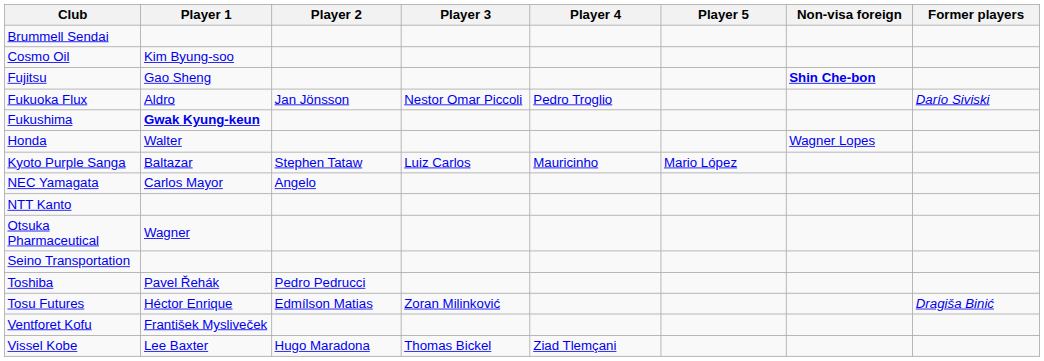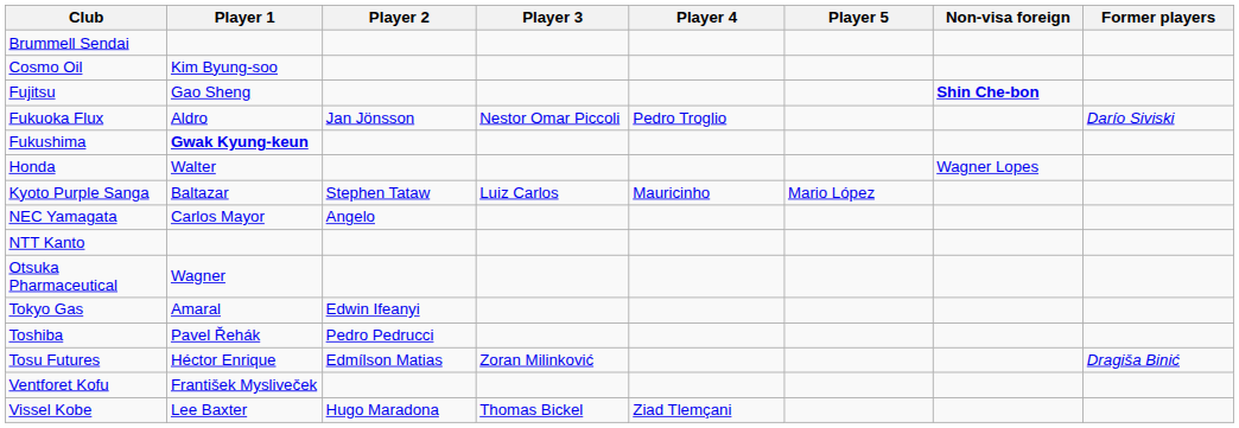 <table class="wikitable">
 <tr>
 <th width="170">Club</th>
 <th width="170">Player 1</th>
 <th width="170">Player 2</th>
 <th width="170">Player 3</th>
 <th width="170">Player 4</th>
 <th width="170">Player 5</th>
 <th width="170">Non-visa foreign</th>
 <th width="170">Former players</th>
 </tr>
 <tr>
 <td><a href='#'>Brummell Sendai</a></td>
 <td></td>
 <td></td>
 <td></td>
 <td></td>
 <td></td>
 <td></td>
 <td></td>
 </tr>
 <tr>
 <td><a href='#'>Cosmo Oil</a></td>
 <td> <a href='#'>Kim Byung-soo</a></td>
 <td></td>
 <td></td>
 <td></td>
 <td></td>
 <td></td>
 <td></td>
 </tr>
 <tr>
 <td><a href='#'>Fujitsu</a></td>
 <td> <a href='#'>Gao Sheng</a></td>
 <td></td>
 <td></td>
 <td></td>
 <td></td>
 <td> <strong><a href='#'>Shin Che-bon</a></strong></td>
 <td></td>
 </tr>
 <tr>
 <td><a href='#'>Fukuoka Flux</a></td>
 <td> <a href='#'>Aldro</a></td>
 <td> <a href='#'>Jan Jönsson</a></td>
 <td> <a href='#'>Nestor Omar Piccoli</a></td>
 <td> <a href='#'>Pedro Troglio</a></td>
 <td></td>
 <td></td>
 <td> <em><a href='#'>Darío Siviski</a></em></td>
 </tr>
 <tr>
 <td><a href='#'>Fukushima</a></td>
 <td> <strong><a href='#'>Gwak Kyung-keun</a></strong></td>
 <td></td>
 <td></td>
 <td></td>
 <td></td>
 <td></td>
 <td></td>
 </tr>
 <tr>
 <td><a href='#'>Honda</a></td>
 <td> <a href='#'>Walter</a></td>
 <td></td>
 <td></td>
 <td></td>
 <td></td>
 <td> <a href='#'>Wagner Lopes</a></td>
 <td></td>
 </tr>
 <tr>
 <td><a href='#'>Kyoto Purple Sanga</a></td>
 <td> <a href='#'>Baltazar</a></td>
 <td> <a href='#'>Stephen Tataw</a></td>
 <td> <a href='#'>Luiz Carlos</a></td>
 <td> <a href='#'>Mauricinho</a></td>
 <td> <a href='#'>Mario López</a></td>
 <td></td>
 <td></td>
 </tr>
 <tr>
 <td><a href='#'>NEC Yamagata</a></td>
 <td> <a href='#'>Carlos Mayor</a></td>
 <td> <a href='#'>Angelo</a></td>
 <td></td>
 <td></td>
 <td></td>
 <td></td>
 <td></td>
 </tr>
 <tr>
 <td><a href='#'>NTT Kanto</a></td>
 <td></td>
 <td></td>
 <td></td>
 <td></td>
 <td></td>
 <td></td>
 <td></td>
 </tr>
 <tr>
 <td><a href='#'>Otsuka Pharmaceutical</a></td>
 <td> <a href='#'>Wagner</a></td>
 <td></td>
 <td></td>
 <td></td>
 <td></td>
 <td></td>
 <td></td>
 </tr>
 <tr>
-<td><a href='#'>Seino Transportation</a></td>
-<td></td>
-<td></td>
+<td><a href='#'>Tokyo Gas</a></td>
+<td> <a href='#'>Amaral</a></td>
+<td> <a href='#'>Edwin Ifeanyi</a></td>
 <td></td>
 <td></td>
 <td></td>
 <td></td>
 <td></td>
 </tr>
 <tr>
 <td><a href='#'>Toshiba</a></td>
 <td> <a href='#'>Pavel Řehák</a></td>
 <td> <a href='#'>Pedro Pedrucci</a></td>
 <td></td>
 <td></td>
 <td></td>
 <td></td>
 <td></td>
 </tr>
 <tr>
 <td><a href='#'>Tosu Futures</a></td>
 <td> <a href='#'>Héctor Enrique</a></td>
 <td> <a href='#'>Edmílson Matias</a></td>
 <td> <a href='#'>Zoran Milinković</a></td>
 <td></td>
 <td></td>
 <td></td>
 <td> <em><a href='#'>Dragiša Binić</a></em></td>
 </tr>
 <tr>
 <td><a href='#'>Ventforet Kofu</a></td>
 <td> <a href='#'>František Mysliveček</a></td>
 <td></td>
 <td></td>
 <td></td>
 <td></td>
 <td></td>
 <td></td>
 </tr>
 <tr>
 <td><a href='#'>Vissel Kobe</a></td>
 <td> <a href='#'>Lee Baxter</a></td>
 <td> <a href='#'>Hugo Maradona</a></td>
 <td> <a href='#'>Thomas Bickel</a></td>
 <td> <a href='#'>Ziad Tlemçani</a></td>
 <td></td>
 <td></td>
 <td></td>
 </tr>
 </table>
